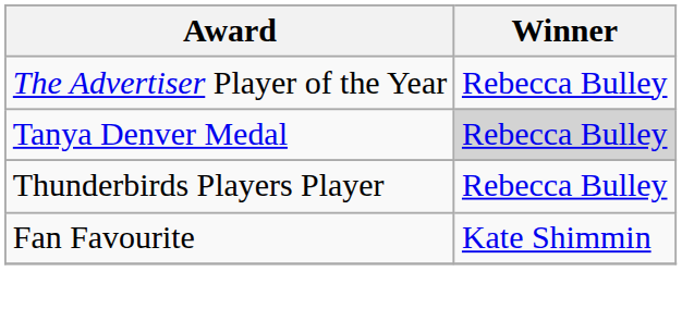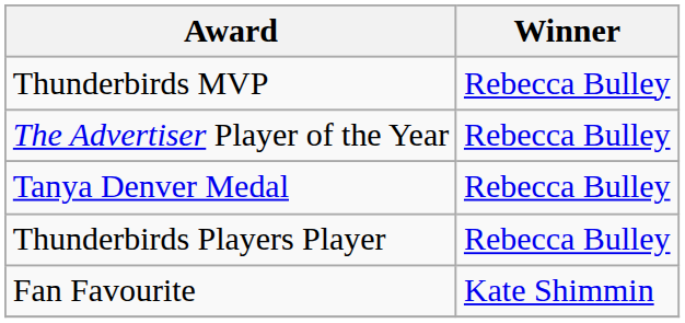 <table class="wikitable collapsible">
 <tr>
 <th>Award</th>
 <th>Winner</th>
+</tr>
+<tr>
+<td>Thunderbirds MVP</td>
+<td><a href='#'>Rebecca Bulley</a></td>
 </tr>
 <tr>
 <td><em><a href='#'>The Advertiser</a></em> Player of the Year</td>
 <td><a href='#'>Rebecca Bulley</a></td>
 </tr>
 <tr>
 <td><a href='#'>Tanya Denver Medal</a></td>
-<td style="background: lightgrey;"><a href='#'>Rebecca Bulley</a></td>
+<td><a href='#'>Rebecca Bulley</a></td>
 </tr>
 <tr>
 <td>Thunderbirds Players Player</td>
 <td><a href='#'>Rebecca Bulley</a></td>
 </tr>
 <tr>
 <td>Fan Favourite</td>
 <td><a href='#'>Kate Shimmin</a></td>
 </tr>
 <tr>
 </tr>
 </table>
